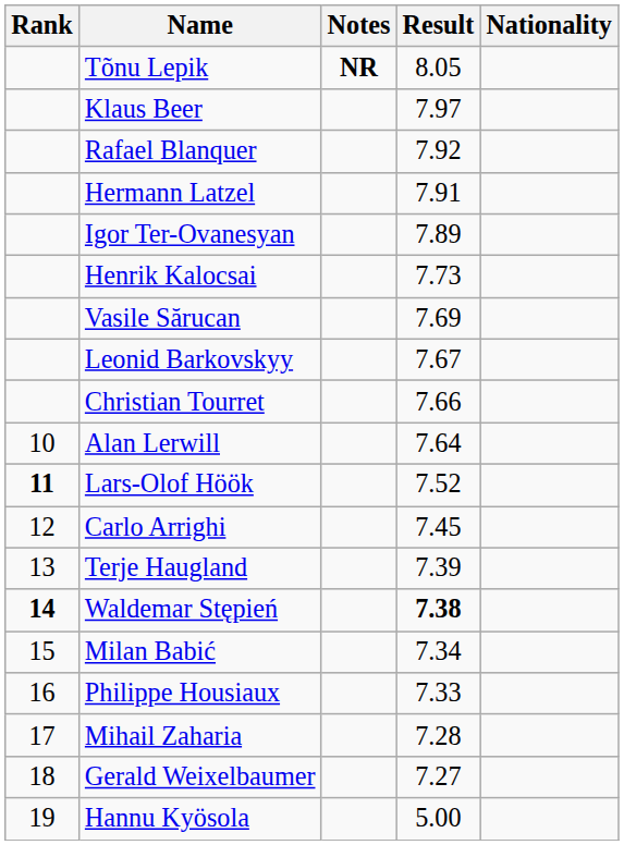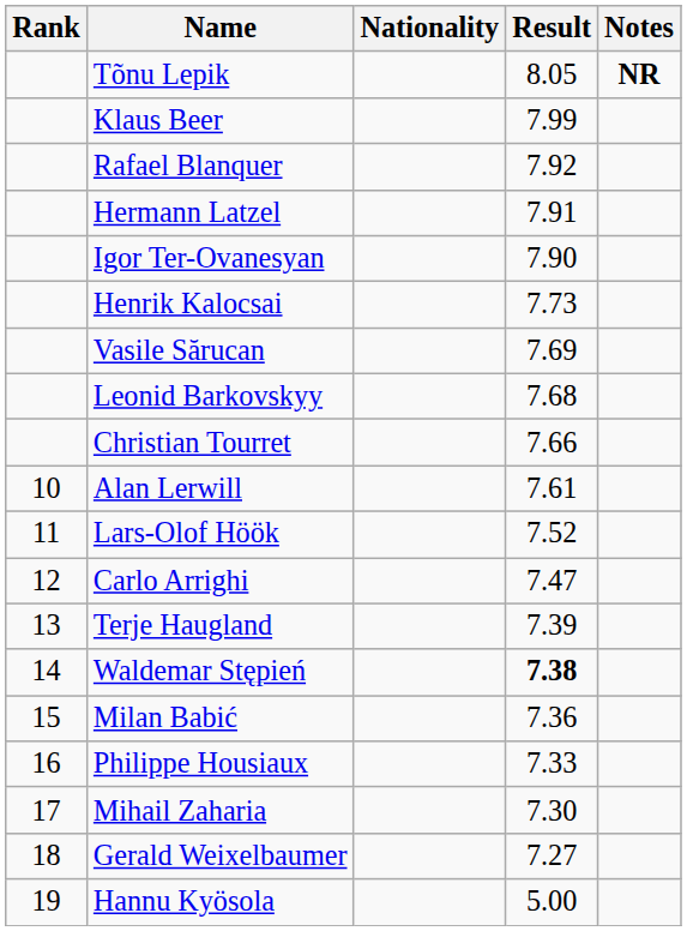 <table class="wikitable sortable" style="text-align:center">
 <tr>
 <th>Rank</th>
 <th>Name</th>
+<th>Nationality</th>
+<th>Result</th>
 <th>Notes</th>
-<th>Result</th>
-<th>Nationality</th>
 </tr>
 <tr>
 <td></td>
 <td align="left"><a href='#'>Tõnu Lepik</a></td>
+<td align=left></td>
+<td>8.05</td>
 <td><strong>NR</strong></td>
-<td>8.05</td>
-<td align=left></td>
 </tr>
 <tr>
 <td></td>
 <td align="left"><a href='#'>Klaus Beer</a></td>
+<td align=left></td>
+<td>7.99</td>
 <td></td>
-<td>7.97</td>
-<td align=left></td>
 </tr>
 <tr>
 <td></td>
 <td align="left"><a href='#'>Rafael Blanquer</a></td>
+<td align=left></td>
+<td>7.92</td>
 <td></td>
-<td>7.92</td>
-<td align=left></td>
 </tr>
 <tr>
 <td></td>
 <td align="left"><a href='#'>Hermann Latzel</a></td>
+<td align=left></td>
+<td>7.91</td>
 <td></td>
-<td>7.91</td>
-<td align=left></td>
 </tr>
 <tr>
 <td></td>
 <td align="left"><a href='#'>Igor Ter-Ovanesyan</a></td>
+<td align=left></td>
+<td>7.90</td>
 <td></td>
-<td>7.89</td>
-<td align=left></td>
 </tr>
 <tr>
 <td></td>
 <td align="left"><a href='#'>Henrik Kalocsai</a></td>
+<td align=left></td>
+<td>7.73</td>
 <td></td>
-<td>7.73</td>
-<td align=left></td>
 </tr>
 <tr>
 <td></td>
 <td align="left"><a href='#'>Vasile Sărucan</a></td>
+<td align=left></td>
+<td>7.69</td>
 <td></td>
-<td>7.69</td>
-<td align=left></td>
 </tr>
 <tr>
 <td></td>
 <td align="left"><a href='#'>Leonid Barkovskyy</a></td>
+<td align=left></td>
+<td>7.68</td>
 <td></td>
-<td>7.67</td>
-<td align=left></td>
 </tr>
 <tr>
 <td></td>
 <td align="left"><a href='#'>Christian Tourret</a></td>
+<td align=left></td>
+<td>7.66</td>
 <td></td>
-<td>7.66</td>
-<td align=left></td>
 </tr>
 <tr>
 <td>10</td>
 <td align="left"><a href='#'>Alan Lerwill</a></td>
+<td align=left></td>
+<td>7.61</td>
 <td></td>
-<td>7.64</td>
-<td align=left></td>
 </tr>
 <tr>
-<td><strong>11</strong></td>
+<td>11</td>
 <td align="left"><a href='#'>Lars-Olof Höök</a></td>
+<td align=left></td>
+<td>7.52</td>
 <td></td>
-<td>7.52</td>
-<td align=left></td>
 </tr>
 <tr>
 <td>12</td>
 <td align="left"><a href='#'>Carlo Arrighi</a></td>
+<td align=left></td>
+<td>7.47</td>
 <td></td>
-<td>7.45</td>
-<td align=left></td>
 </tr>
 <tr>
 <td>13</td>
 <td align="left"><a href='#'>Terje Haugland</a></td>
+<td align=left></td>
+<td>7.39</td>
 <td></td>
-<td>7.39</td>
-<td align=left></td>
 </tr>
 <tr>
-<td><strong>14</strong></td>
+<td>14</td>
 <td align="left"><a href='#'>Waldemar Stępień</a></td>
+<td align=left></td>
+<td><strong>7.38</strong></td>
 <td></td>
-<td><strong>7.38</strong></td>
-<td align=left></td>
 </tr>
 <tr>
 <td>15</td>
 <td align="left"><a href='#'>Milan Babić</a></td>
+<td align=left></td>
+<td>7.36</td>
 <td></td>
-<td>7.34</td>
-<td align=left></td>
 </tr>
 <tr>
 <td>16</td>
 <td align="left"><a href='#'>Philippe Housiaux</a></td>
+<td align=left></td>
+<td>7.33</td>
 <td></td>
-<td>7.33</td>
-<td align=left></td>
 </tr>
 <tr>
 <td>17</td>
 <td align="left"><a href='#'>Mihail Zaharia</a></td>
+<td align=left></td>
+<td>7.30</td>
 <td></td>
-<td>7.28</td>
-<td align=left></td>
 </tr>
 <tr>
 <td>18</td>
 <td align="left"><a href='#'>Gerald Weixelbaumer</a></td>
+<td align=left></td>
+<td>7.27</td>
 <td></td>
-<td>7.27</td>
-<td align=left></td>
 </tr>
 <tr>
 <td>19</td>
 <td align="left"><a href='#'>Hannu Kyösola</a></td>
+<td align=left></td>
+<td>5.00</td>
 <td></td>
-<td>5.00</td>
-<td align=left></td>
 </tr>
 </table>
